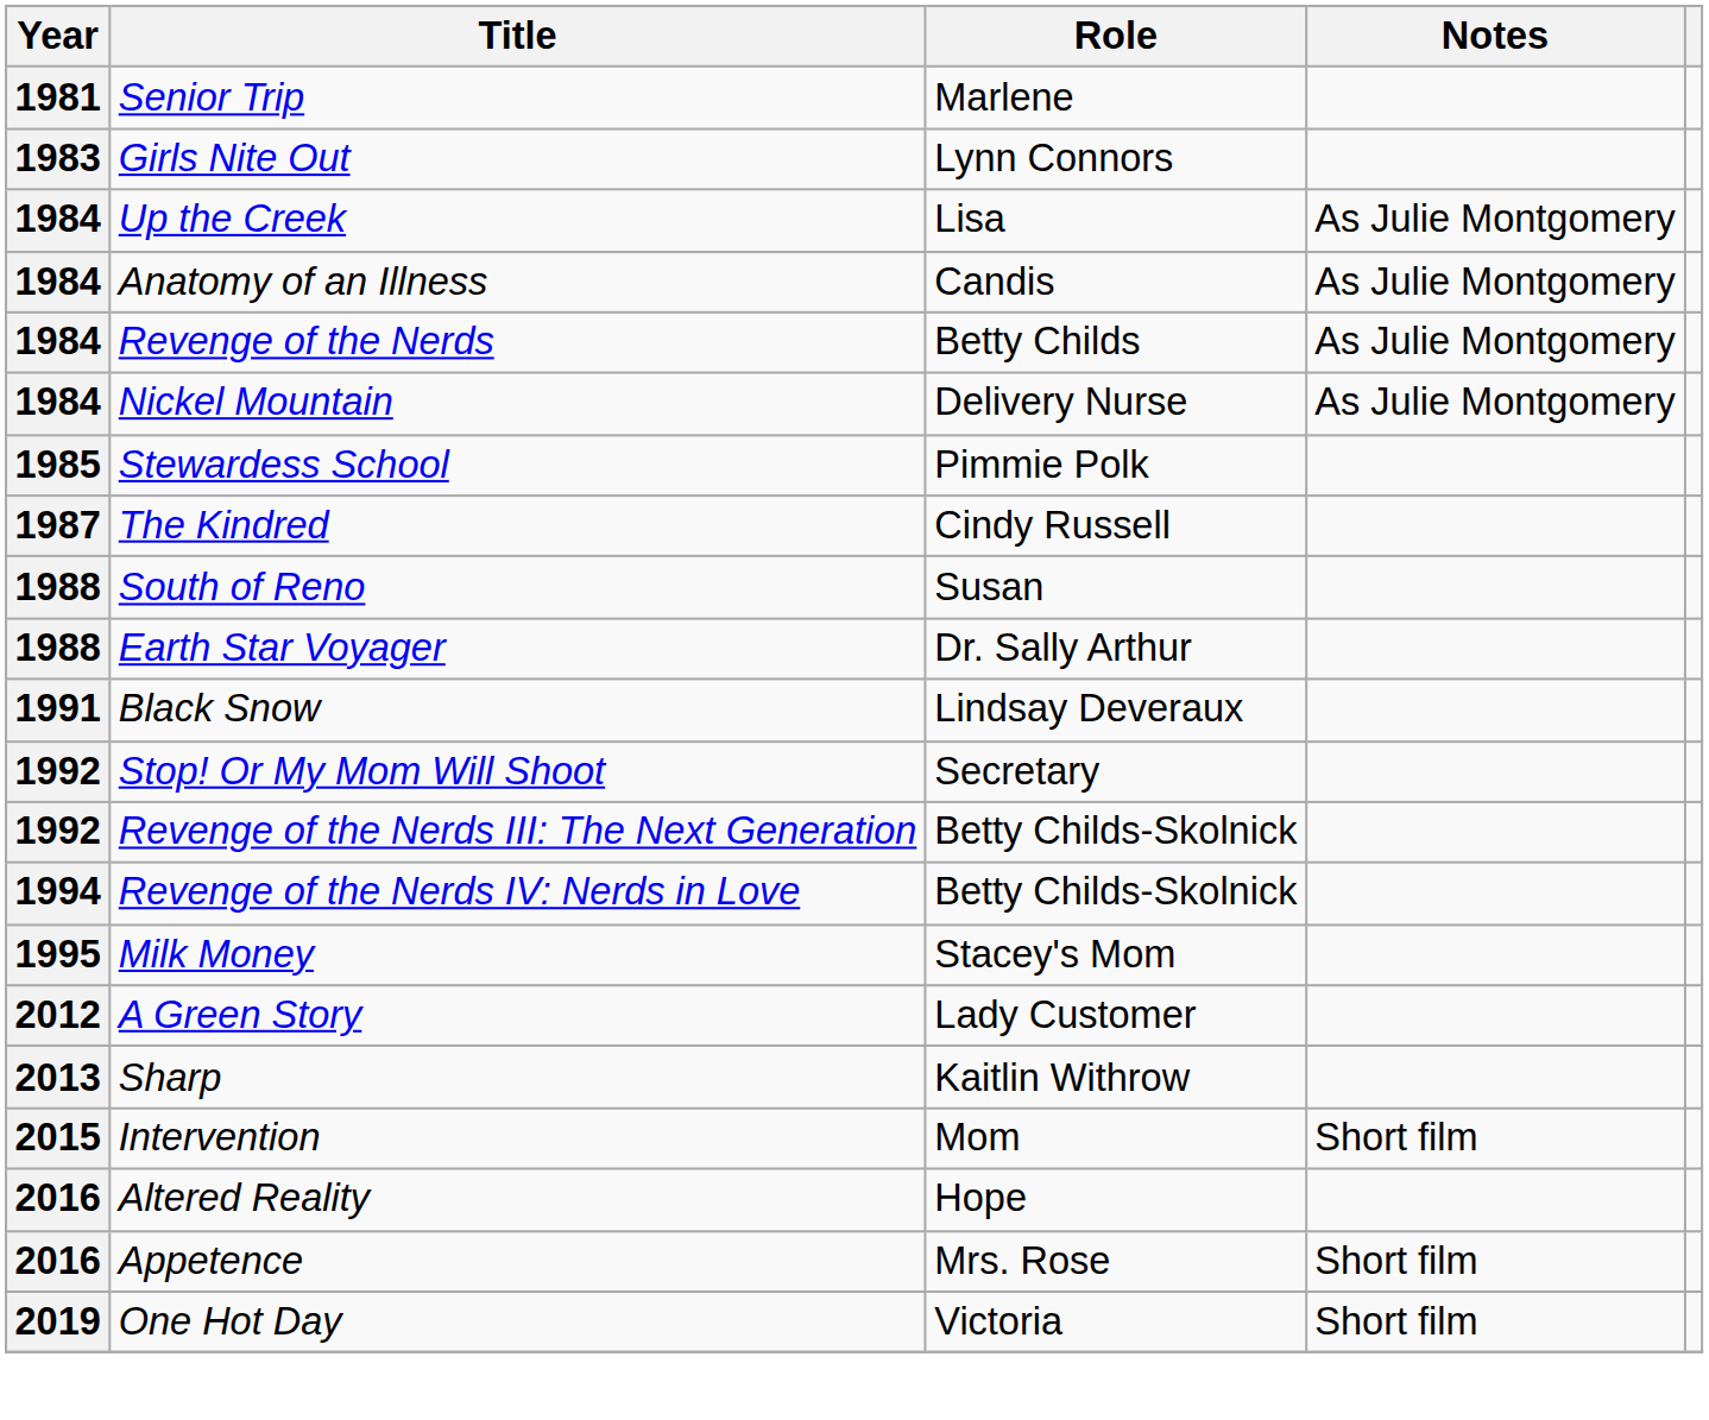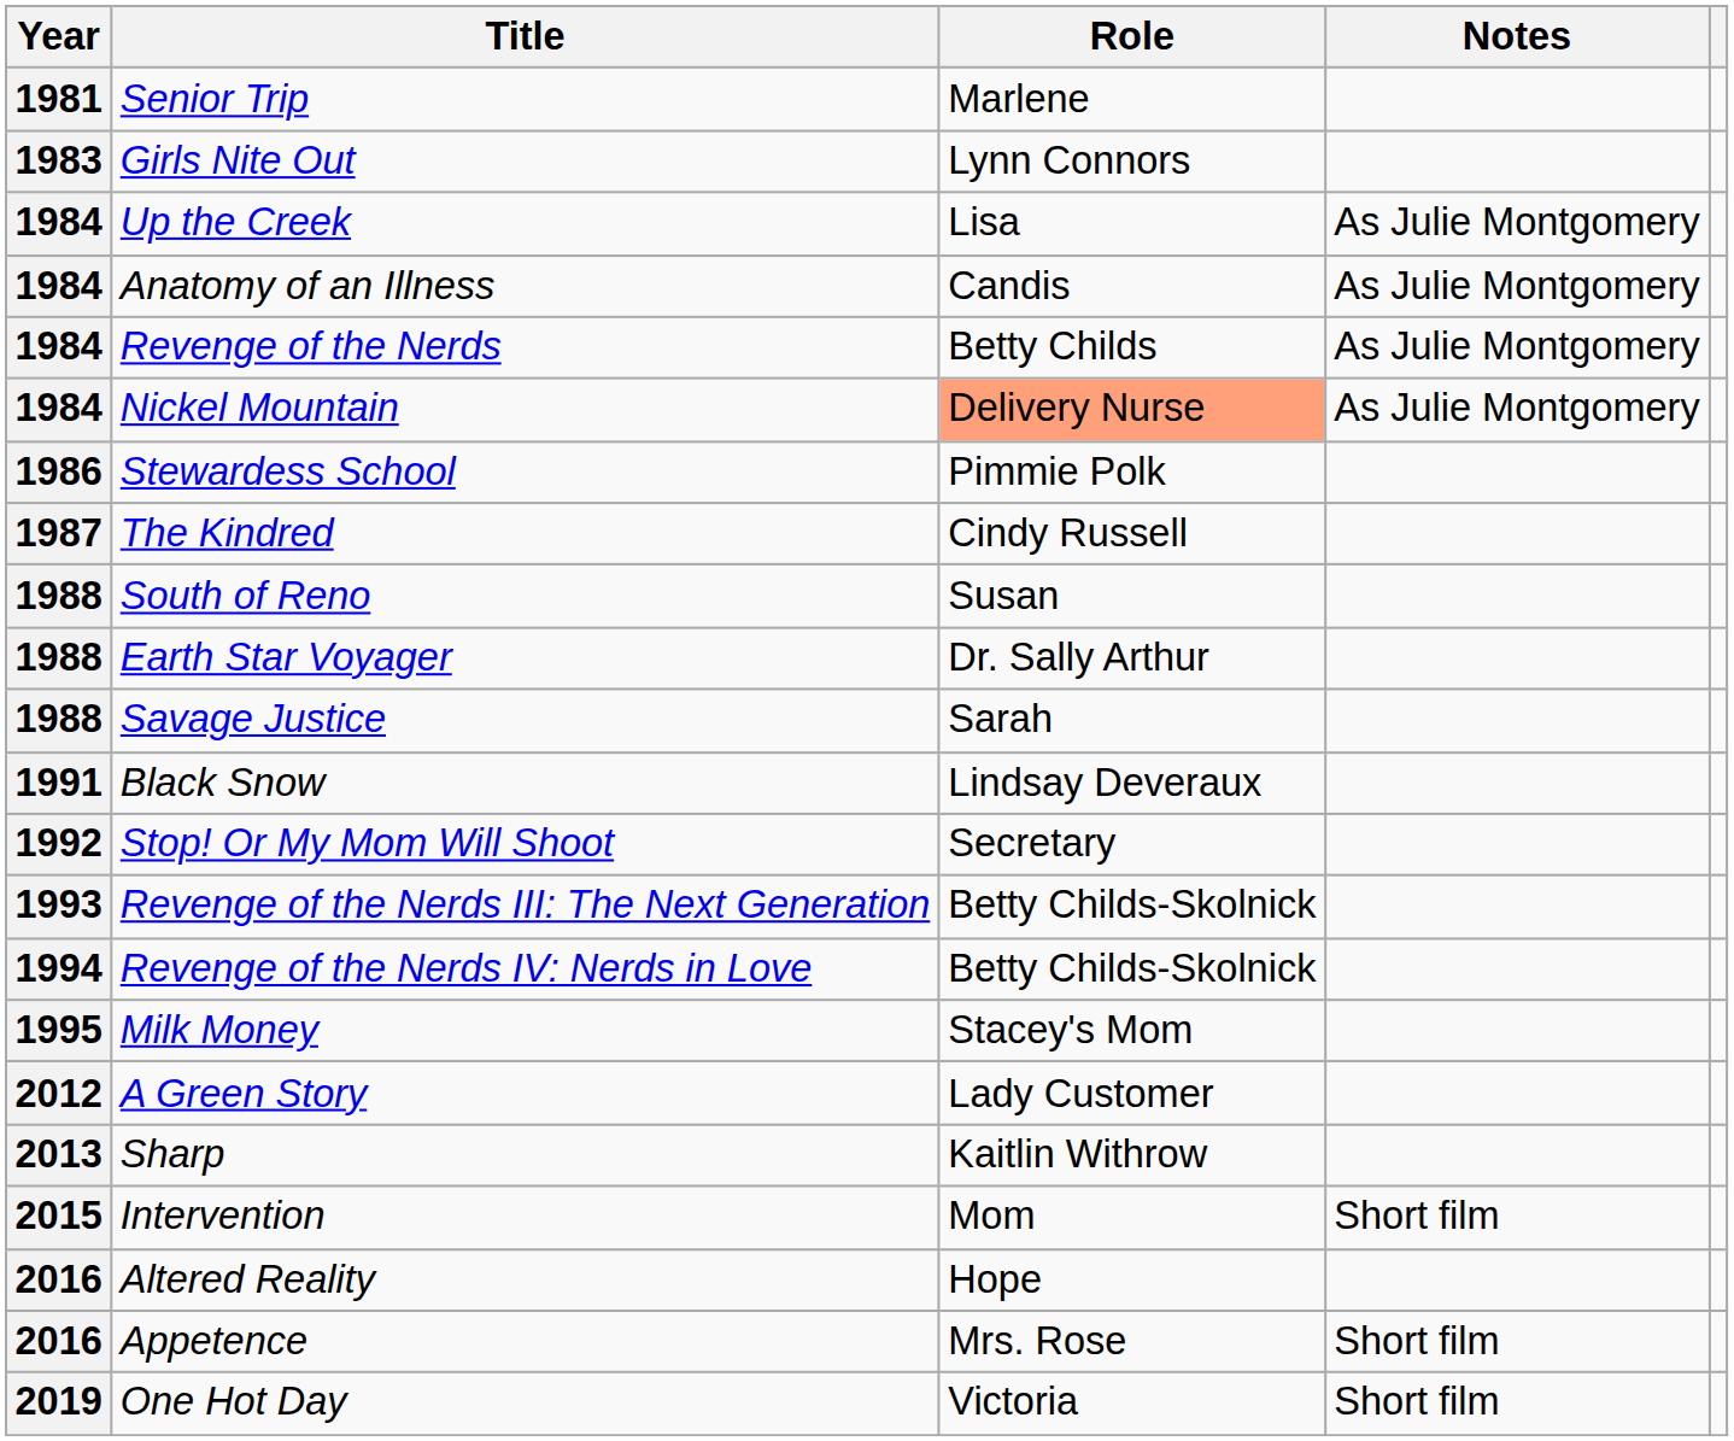 <table class="wikitable plainrowheaders sortable" style="margin-right: 0;">
 <tr>
 <th scope="col">Year</th>
 <th scope="col">Title</th>
 <th scope="col">Role</th>
 <th scope="col" class="unsortable">Notes</th>
 <th scope="col" class="unsortable"></th>
 </tr>
 <tr>
 <th scope="row">1981</th>
 <td><em><a href='#'>Senior Trip</a></em></td>
 <td>Marlene</td>
 <td></td>
 <td style="text-align:center;"></td>
 </tr>
 <tr>
 <th scope="row">1983</th>
 <td><em><a href='#'>Girls Nite Out</a></em></td>
 <td>Lynn Connors</td>
 <td></td>
 <td style="text-align:center;"></td>
 </tr>
 <tr>
 <th scope="row">1984</th>
 <td><em><a href='#'>Up the Creek</a></em></td>
 <td>Lisa</td>
 <td>As Julie Montgomery</td>
 <td style="text-align:center;"></td>
 </tr>
 <tr>
 <th scope="row">1984</th>
 <td><em>Anatomy of an Illness</em></td>
 <td>Candis</td>
 <td>As Julie Montgomery</td>
 <td style="text-align:center;"></td>
 </tr>
 <tr>
 <th scope="row">1984</th>
 <td><em><a href='#'>Revenge of the Nerds</a></em></td>
 <td>Betty Childs</td>
 <td>As Julie Montgomery</td>
 <td style="text-align:center;"></td>
 </tr>
 <tr>
 <th scope="row">1984</th>
 <td><em><a href='#'>Nickel Mountain</a></em></td>
-<td>Delivery Nurse</td>
+<td style="background: lightsalmon;">Delivery Nurse</td>
 <td>As Julie Montgomery</td>
 <td style="text-align:center;"></td>
 </tr>
 <tr>
-<th scope="row">1985</th>
+<th scope="row">1986</th>
 <td><em><a href='#'>Stewardess School</a></em></td>
 <td>Pimmie Polk</td>
 <td></td>
 <td style="text-align:center;"></td>
 </tr>
 <tr>
 <th scope="row">1987</th>
 <td><em><a href='#'>The Kindred</a></em></td>
 <td>Cindy Russell</td>
 <td></td>
 <td style="text-align:center;"></td>
 </tr>
 <tr>
 <th scope="row">1988</th>
 <td><em><a href='#'>South of Reno</a></em></td>
 <td>Susan</td>
 <td></td>
 <td style="text-align:center;"></td>
 </tr>
 <tr>
 <th scope="row">1988</th>
 <td><em><a href='#'>Earth Star Voyager</a></em></td>
 <td>Dr. Sally Arthur</td>
 <td></td>
 </tr>
 <tr>
+<th scope="row">1988</th>
+<td><em><a href='#'>Savage Justice</a></em></td>
+<td>Sarah</td>
+<td></td>
+<td style="text-align:center;"></td>
+</tr>
+<tr>
 <th scope="row">1991</th>
 <td><em>Black Snow</em></td>
 <td>Lindsay Deveraux</td>
 <td></td>
 <td style="text-align:center;"></td>
 </tr>
 <tr>
 <th scope="row">1992</th>
 <td><em><a href='#'>Stop! Or My Mom Will Shoot</a></em></td>
 <td>Secretary</td>
 <td></td>
 <td style="text-align:center;"></td>
 </tr>
 <tr>
-<th scope="row">1992</th>
+<th scope="row">1993</th>
 <td><em><a href='#'>Revenge of the Nerds III: The Next Generation</a></em></td>
 <td>Betty Childs-Skolnick</td>
 <td></td>
 <td style="text-align:center;"></td>
 </tr>
 <tr>
 <th scope="row">1994</th>
 <td><em><a href='#'>Revenge of the Nerds IV: Nerds in Love</a></em></td>
 <td>Betty Childs-Skolnick</td>
 <td></td>
 <td style="text-align:center;"></td>
 </tr>
 <tr>
 <th scope="row">1995</th>
 <td><em><a href='#'>Milk Money</a></em></td>
 <td>Stacey's Mom</td>
 <td></td>
 <td style="text-align:center;"></td>
 </tr>
 <tr>
 <th scope="row">2012</th>
 <td><em><a href='#'>A Green Story</a></em></td>
 <td>Lady Customer</td>
 <td></td>
 <td style="text-align:center;"></td>
 </tr>
 <tr>
 <th scope="row">2013</th>
 <td><em>Sharp</em></td>
 <td>Kaitlin Withrow</td>
 <td></td>
 <td style="text-align:center;"></td>
 </tr>
 <tr>
 <th scope="row">2015</th>
 <td><em>Intervention</em></td>
 <td>Mom</td>
 <td>Short film</td>
 <td style="text-align:center;"></td>
 </tr>
 <tr>
 <th scope="row">2016</th>
 <td><em>Altered Reality</em></td>
 <td>Hope</td>
 <td></td>
 <td style="text-align:center;"></td>
 </tr>
 <tr>
 <th scope="row">2016</th>
 <td><em>Appetence</em></td>
 <td>Mrs. Rose</td>
 <td>Short film</td>
 <td style="text-align:center;"></td>
 </tr>
 <tr>
 <th scope="row">2019</th>
 <td><em>One Hot Day</em></td>
 <td>Victoria</td>
 <td>Short film</td>
 <td style="text-align:center;"></td>
 </tr>
 <tr>
 </tr>
 </table>
